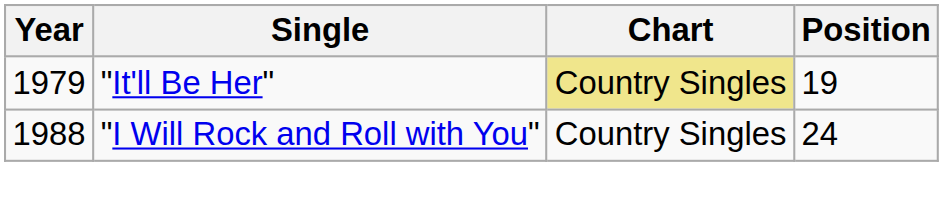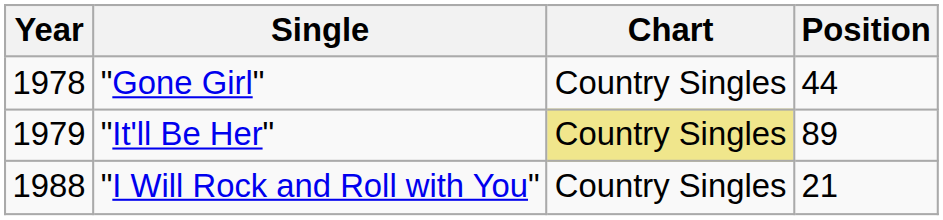 <table class="wikitable">
 <tr>
 <th align="left">Year</th>
 <th align="left">Single</th>
 <th align="left">Chart</th>
 <th align="left">Position</th>
 </tr>
 <tr>
+<td align="left">1978</td>
+<td align="left">"<a href='#'>Gone Girl</a>"</td>
+<td align="left">Country Singles</td>
+<td align="left">44</td>
+</tr>
+<tr>
 <td align="left">1979</td>
 <td align="left">"<a href='#'>It'll Be Her</a>"</td>
 <td align="left" style="background: khaki;">Country Singles</td>
-<td align="left">19</td>
+<td align="left">89</td>
 </tr>
 <tr>
 <td align="left">1988</td>
 <td align="left">"<a href='#'>I Will Rock and Roll with You</a>"</td>
 <td align="left">Country Singles</td>
-<td align="left">24</td>
+<td align="left">21</td>
 </tr>
 </table>
